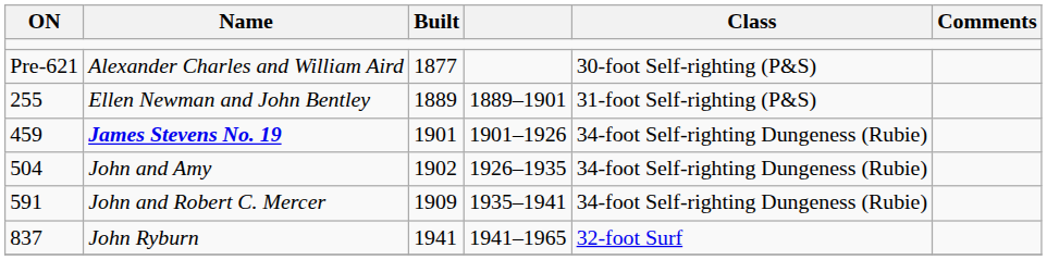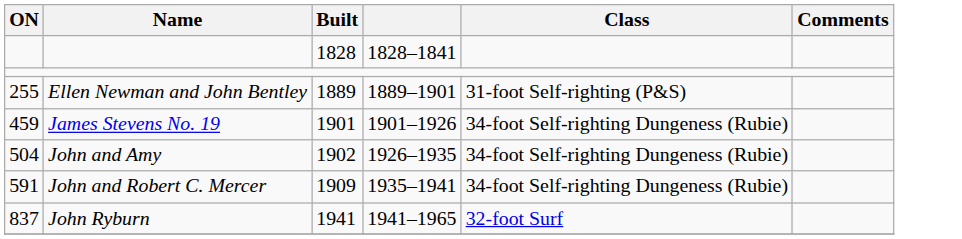 <table class="wikitable">
 <tr>
 <th>ON</th>
 <th>Name</th>
 <th>Built</th>
 <th></th>
 <th>Class</th>
 <th>Comments</th>
 </tr>
 <tr>
-<td colspan=6 style=" text-align: center;"></td>
+<td></td>
+<td></td>
+<td>1828</td>
+<td>1828–1841</td>
+<td></td>
+<td></td>
 </tr>
 <tr>
-<td>Pre-621</td>
-<td><em>Alexander Charles and William Aird</em></td>
-<td>1877</td>
-<td></td>
-<td>30-foot Self-righting (P&S)</td>
-<td></td>
+<td colspan=6 style=" text-align: center;"></td>
 </tr>
 <tr>
 <td>255</td>
 <td><em>Ellen Newman and John Bentley</em></td>
 <td>1889</td>
 <td>1889–1901</td>
 <td>31-foot Self-righting (P&S)</td>
 <td></td>
 </tr>
 <tr>
 <td>459</td>
-<td><strong><a href='#'><em>James Stevens No. 19</em></a></strong></td>
+<td><a href='#'><em>James Stevens No. 19</em></a></td>
 <td>1901</td>
 <td>1901–1926</td>
 <td>34-foot Self-righting Dungeness (Rubie)</td>
 <td></td>
 </tr>
 <tr>
 <td>504</td>
 <td><em>John and Amy</em></td>
 <td>1902</td>
 <td>1926–1935</td>
 <td>34-foot Self-righting Dungeness (Rubie)</td>
 <td></td>
 </tr>
 <tr>
 <td>591</td>
 <td><em>John and Robert C. Mercer</em></td>
 <td>1909</td>
 <td>1935–1941</td>
 <td>34-foot Self-righting Dungeness (Rubie)</td>
 <td></td>
 </tr>
 <tr>
 <td>837</td>
 <td><em>John Ryburn</em></td>
 <td>1941</td>
 <td>1941–1965</td>
 <td><a href='#'>32-foot Surf</a></td>
 <td></td>
 </tr>
 <tr>
 </tr>
 </table>
